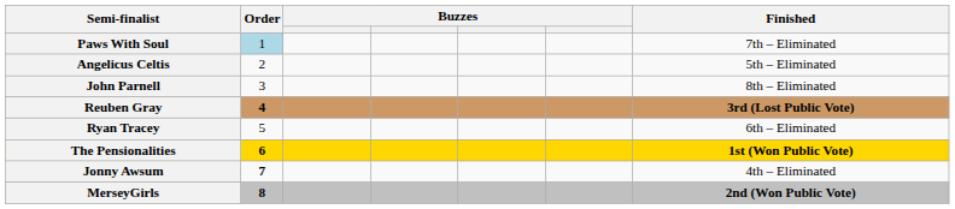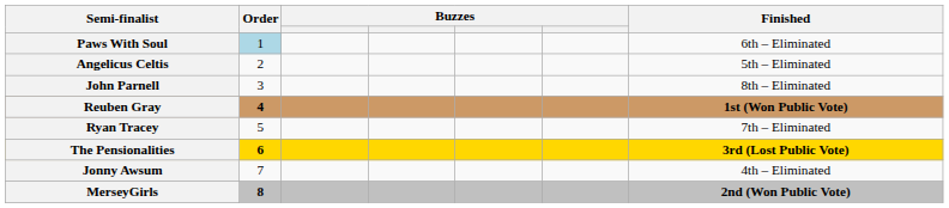 <table class="wikitable plainrowheaders sortable" style="text-align:center;">
 <tr>
 <th scope="col" rowspan="2" class="unsortable" style="width:17em;">Semi-finalist</th>
 <th scope="col" rowspan="2" style="width:1em;">Order</th>
 <th scope="col" colspan="4" class="unsortable" style="width:24em;">Buzzes</th>
 <th scope="col" rowspan="2" style="width:23em;">Finished </th>
 </tr>
 <tr>
 <th scope="col" class="unsortable" style="width:6em;"></th>
 <th scope="col" class="unsortable" style="width:6em;"></th>
 <th scope="col" class="unsortable" style="width:6em;"></th>
 <th scope="col" class="unsortable" style="width:6em;"></th>
 </tr>
 <tr>
 <th scope="row">Paws With Soul</th>
 <td style="background: lightblue;">1</td>
 <td style="text-align:center;"></td>
 <td style="text-align:center;"></td>
 <td style="text-align:center;"></td>
 <td style="text-align:center;"></td>
-<td>7th – Eliminated</td>
+<td>6th – Eliminated</td>
 </tr>
 <tr>
 <th scope="row">Angelicus Celtis</th>
 <td>2</td>
 <td style="text-align:center;"></td>
 <td style="text-align:center;"></td>
 <td style="text-align:center;"></td>
 <td style="text-align:center;"></td>
 <td>5th – Eliminated</td>
 </tr>
 <tr>
 <th scope="row">John Parnell</th>
 <td>3</td>
 <td style="text-align:center;"></td>
 <td style="text-align:center;"></td>
 <td style="text-align:center;"></td>
 <td style="text-align:center;"></td>
 <td>8th – Eliminated</td>
 </tr>
 <tr style="background:#c96;">
 <th scope="row"><strong>Reuben Gray</strong></th>
 <td><strong>4</strong></td>
 <td style="text-align:center;"></td>
 <td style="text-align:center;"></td>
 <td style="text-align:center;"></td>
 <td style="text-align:center;"></td>
-<td><strong>3rd (Lost Public Vote)</strong></td>
+<td><strong>1st (Won Public Vote)</strong></td>
 </tr>
 <tr>
 <th scope="row">Ryan Tracey</th>
 <td>5</td>
 <td style="text-align:center;"></td>
 <td style="text-align:center;"></td>
 <td style="text-align:center;"></td>
 <td style="text-align:center;"></td>
-<td>6th – Eliminated</td>
+<td>7th – Eliminated</td>
 </tr>
 <tr style="background:gold;">
 <th scope="row"><strong>The Pensionalities</strong></th>
 <td><strong>6</strong></td>
 <td style="text-align:center;"></td>
 <td style="text-align:center;"></td>
 <td style="text-align:center;"></td>
 <td style="text-align:center;"></td>
-<td><strong>1st (Won Public Vote)</strong></td>
+<td><strong>3rd (Lost Public Vote)</strong></td>
 </tr>
 <tr>
 <th scope="row">Jonny Awsum</th>
-<td><strong>7</strong></td>
+<td>7</td>
 <td style="text-align:center;"></td>
 <td style="text-align:center;"></td>
 <td style="text-align:center;"></td>
 <td style="text-align:center;"></td>
 <td>4th – Eliminated</td>
 </tr>
 <tr style="background:silver;">
 <th scope="row"><strong>MerseyGirls</strong></th>
 <td><strong>8</strong></td>
 <td style="text-align:center;"></td>
 <td style="text-align:center;"></td>
 <td style="text-align:center;"></td>
 <td style="text-align:center;"></td>
 <td><strong>2nd (Won Public Vote)</strong></td>
 </tr>
 </table>
